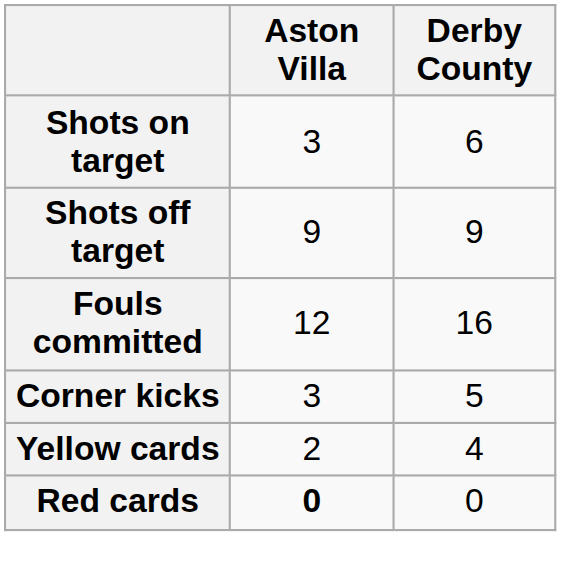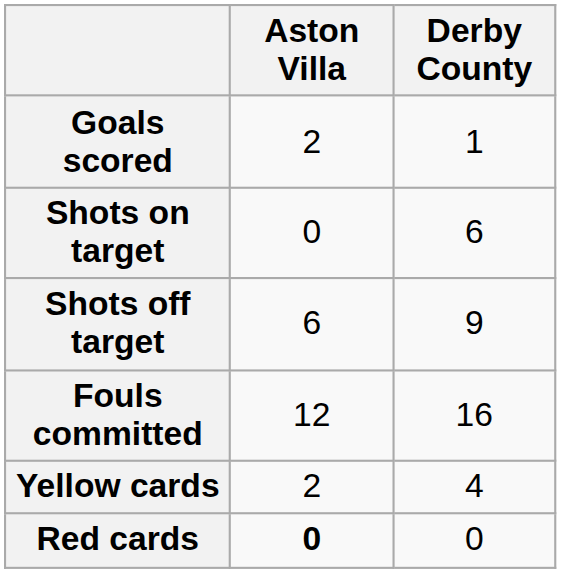 <table class="wikitable plainrowheaders" style="text-align: center">
 <tr>
 <th scope="col" width=100></th>
 <th scope="col" width=70>Aston Villa</th>
 <th scope="col" width=70>Derby County</th>
 </tr>
 <tr>
+<th scope="row">Goals scored</th>
+<td>2</td>
+<td>1</td>
+</tr>
+<tr>
 <th scope="row">Shots on target</th>
-<td>3</td>
+<td>0</td>
 <td>6</td>
 </tr>
 <tr>
 <th scope="row">Shots off target</th>
-<td>9</td>
+<td>6</td>
 <td>9</td>
 </tr>
 <tr>
 <th scope="row">Fouls committed</th>
 <td>12</td>
 <td>16</td>
-</tr>
-<tr>
-<th scope="row">Corner kicks</th>
-<td>3</td>
-<td>5</td>
 </tr>
 <tr>
 <th scope="row">Yellow cards</th>
 <td>2</td>
 <td>4</td>
 </tr>
 <tr>
 <th scope="row">Red cards</th>
 <td><strong>0</strong></td>
 <td>0</td>
 </tr>
 </table>
